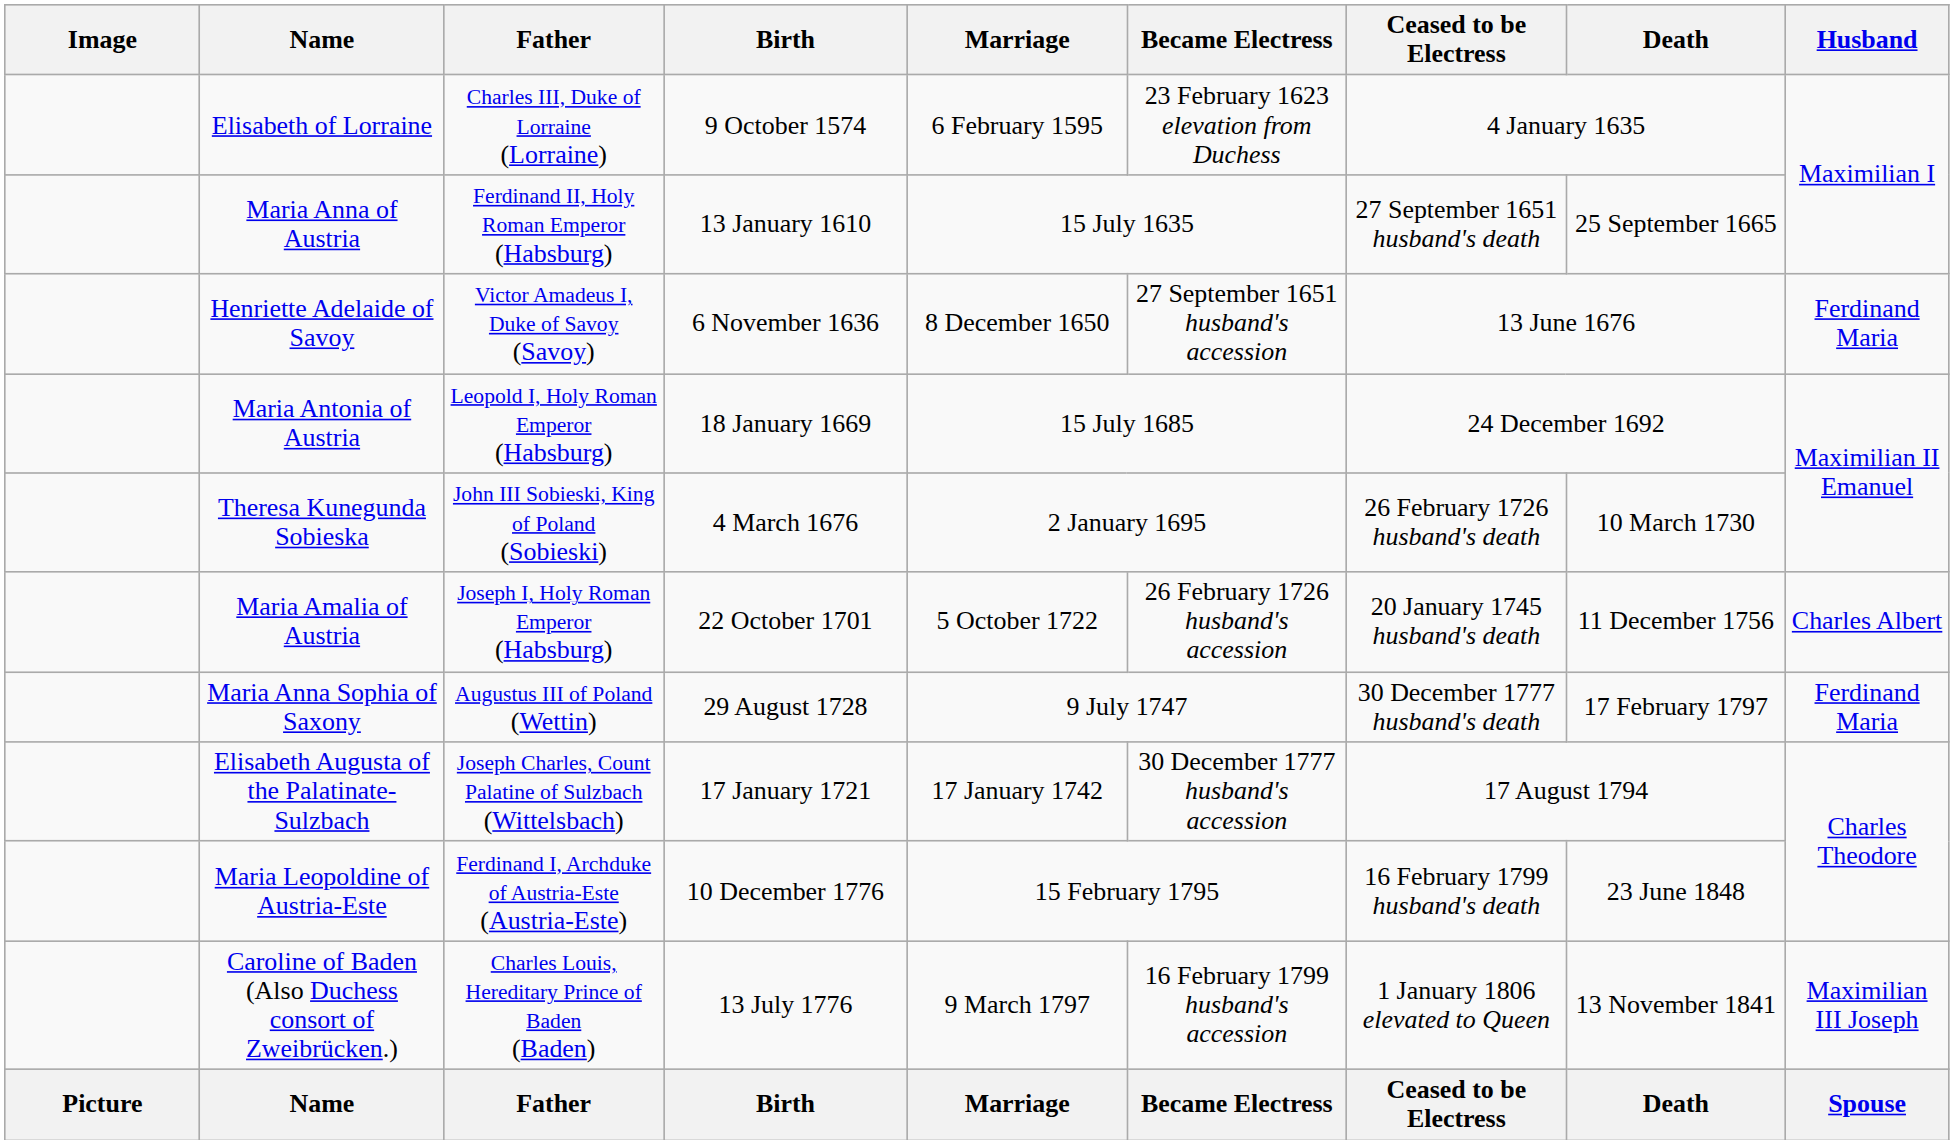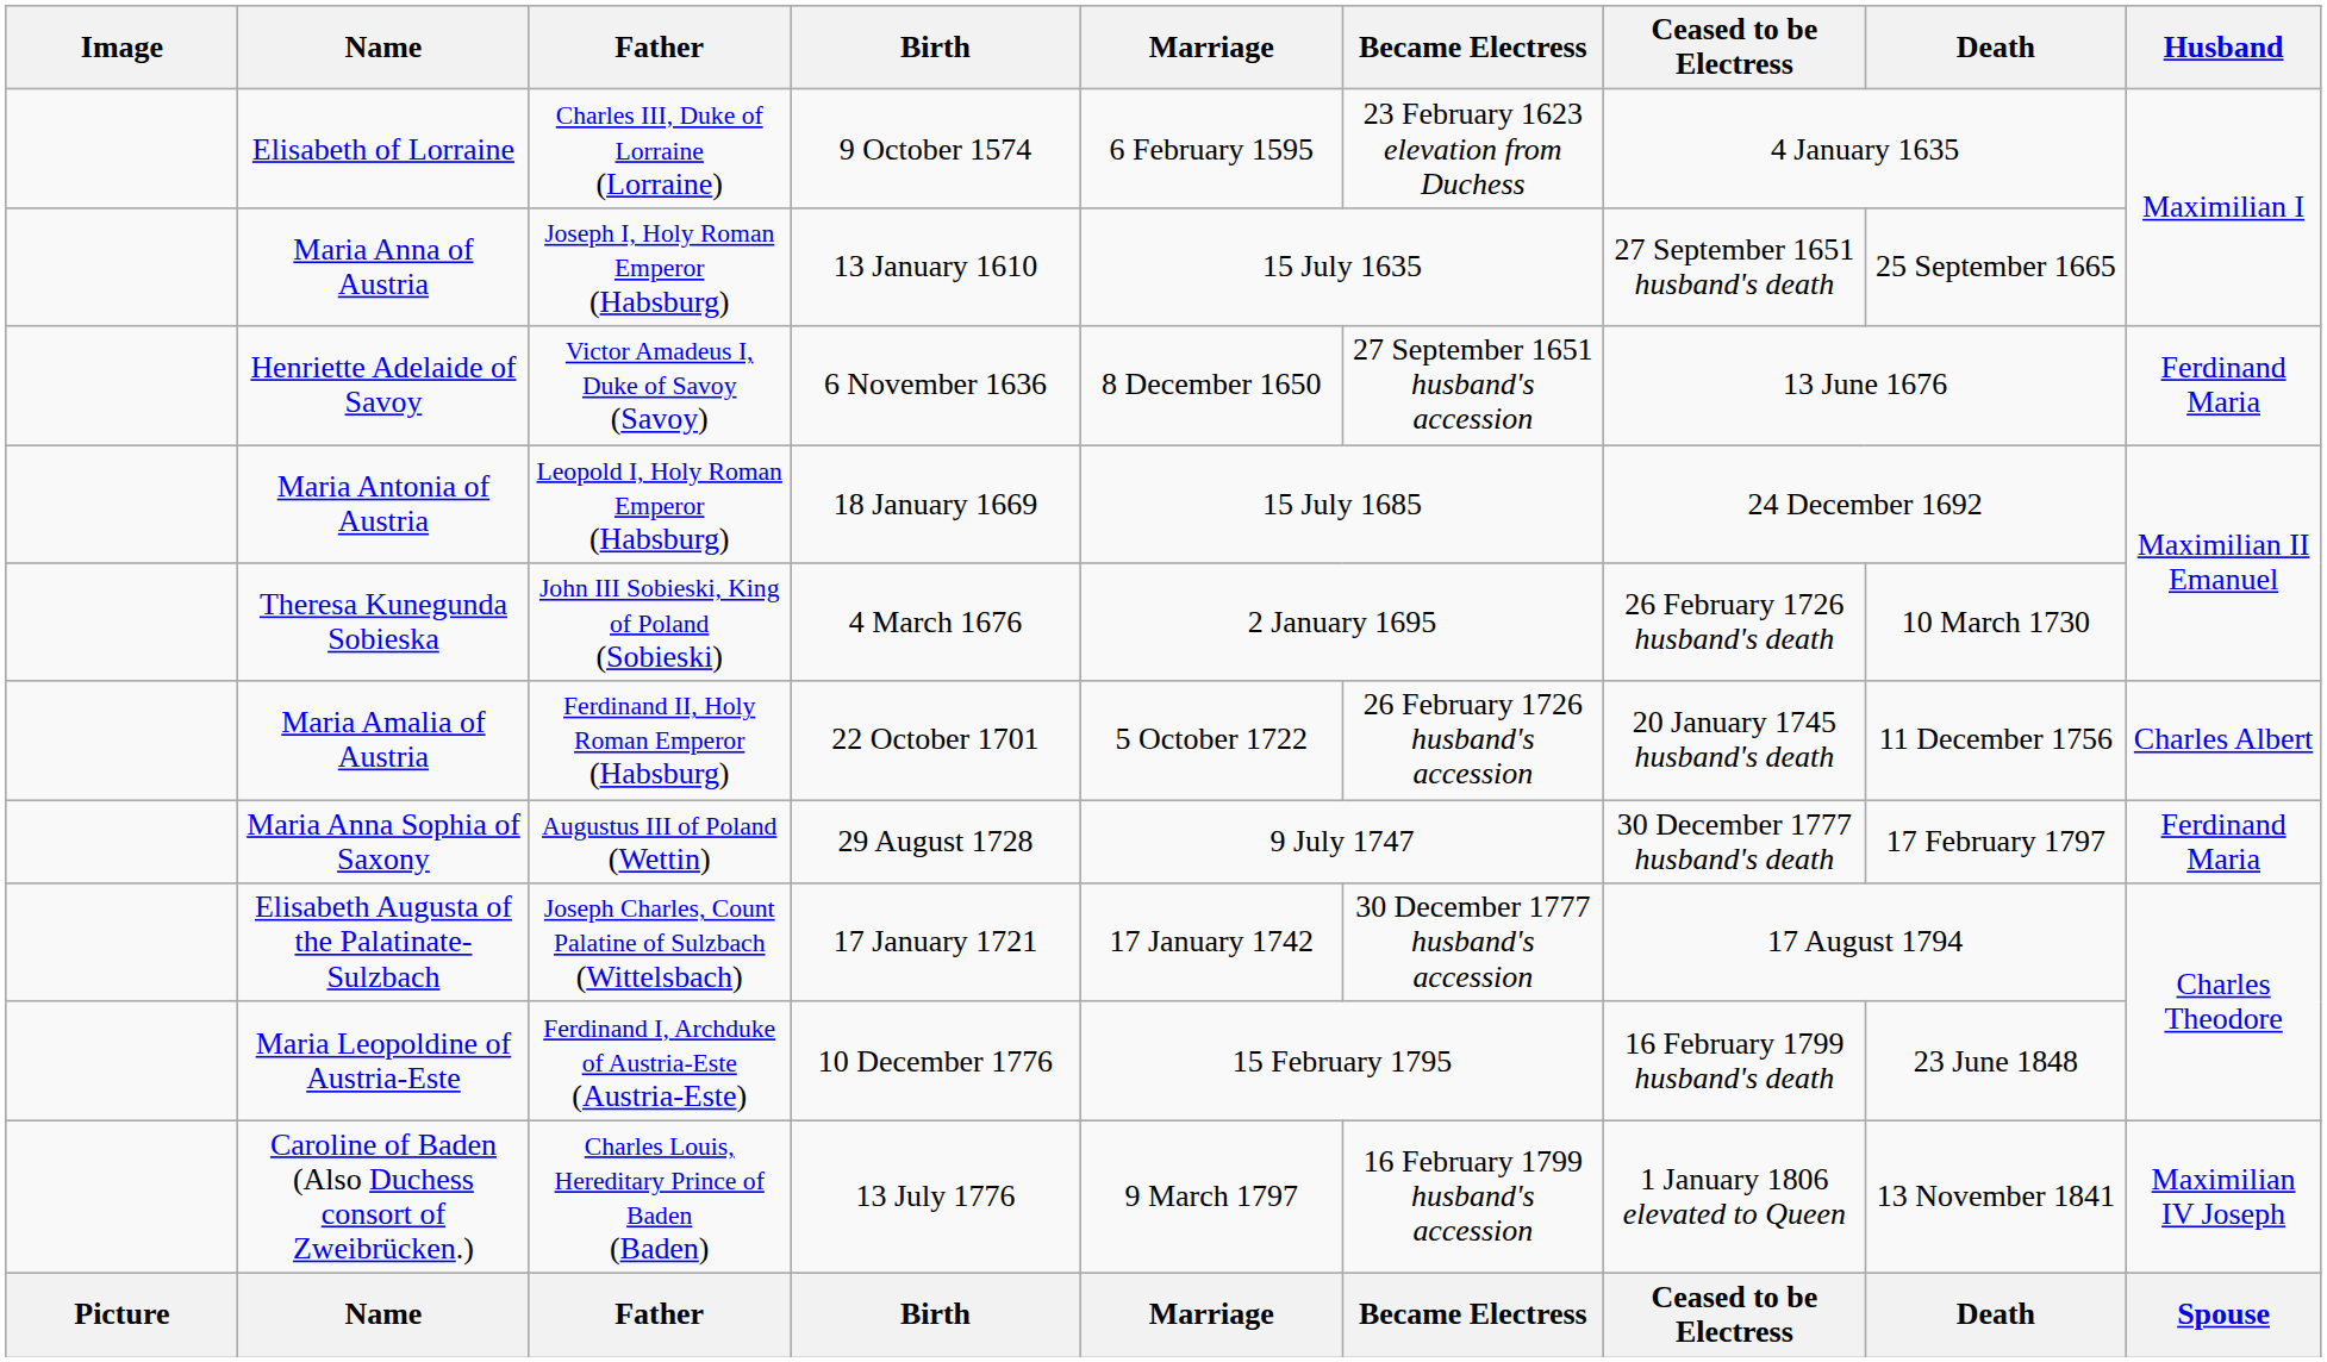 <table width=95% class="wikitable">
 <tr>
 <th width = "8%">Image</th>
 <th width = "10%">Name</th>
 <th width = "9%">Father</th>
 <th width = "10%">Birth</th>
 <th width = "9%">Marriage</th>
 <th width = "9%">Became Electress</th>
 <th width = "9%">Ceased to be Electress</th>
 <th width = "9%">Death</th>
 <th width = "6%"><a href='#'>Husband</a></th>
 </tr>
 <tr>
 <td align="center"></td>
 <td align="center"><a href='#'>Elisabeth of Lorraine</a></td>
 <td align="center"><small><a href='#'>Charles III, Duke of Lorraine</a></small> <br> (<a href='#'>Lorraine</a>)</td>
 <td align="center">9 October 1574</td>
 <td align="center">6 February 1595</td>
 <td align="center">23 February 1623<br><em>elevation from Duchess</em></td>
 <td align="center" colspan="2">4 January 1635</td>
 <td align="center" rowspan="2"><a href='#'>Maximilian I</a></td>
 </tr>
 <tr>
 <td align="center"></td>
 <td align="center"><a href='#'>Maria Anna of Austria</a></td>
-<td align="center"><small><a href='#'>Ferdinand II, Holy Roman Emperor</a></small> <br> (<a href='#'>Habsburg</a>)</td>
+<td align="center"><small><a href='#'>Joseph I, Holy Roman Emperor</a></small> <br> (<a href='#'>Habsburg</a>)</td>
 <td align=center>13 January 1610</td>
 <td align="center" colspan="2">15 July 1635</td>
 <td align="center">27 September 1651<br><em>husband's death</em></td>
 <td align="center">25 September 1665</td>
 </tr>
 <tr>
 <td align="center"></td>
 <td align="center"><a href='#'>Henriette Adelaide of Savoy</a></td>
 <td align="center"><small><a href='#'>Victor Amadeus I, Duke of Savoy</a></small> <br> (<a href='#'>Savoy</a>)</td>
 <td align=center>6 November 1636</td>
 <td align="center">8 December 1650</td>
 <td align="center">27 September 1651<br><em>husband's accession</em></td>
 <td align="center" colspan="2">13 June 1676</td>
 <td align="center"><a href='#'>Ferdinand Maria</a></td>
 </tr>
 <tr>
 <td align="center"></td>
 <td align="center"><a href='#'>Maria Antonia of Austria</a></td>
 <td align="center"><small><a href='#'>Leopold I, Holy Roman Emperor</a></small> <br> (<a href='#'>Habsburg</a>)</td>
 <td align=center>18 January 1669</td>
 <td align="center" colspan="2">15 July 1685</td>
 <td align="center" colspan="2">24 December 1692</td>
 <td align="center" rowspan="2"><a href='#'>Maximilian II Emanuel</a></td>
 </tr>
 <tr>
 <td align="center"></td>
 <td align="center"><a href='#'>Theresa Kunegunda Sobieska</a><br></td>
 <td align="center"><small><a href='#'>John III Sobieski, King of Poland</a></small> <br>(<a href='#'>Sobieski</a>)</td>
 <td align=center>4 March 1676</td>
 <td align="center" colspan="2">2 January 1695</td>
 <td align="center">26 February 1726<br><em>husband's death</em></td>
 <td align="center">10 March 1730</td>
 </tr>
 <tr>
 <td align="center"></td>
 <td align="center"><a href='#'>Maria Amalia of Austria</a><br></td>
-<td align="center"><small><a href='#'>Joseph I, Holy Roman Emperor</a></small> <br> (<a href='#'>Habsburg</a>)</td>
+<td align="center"><small><a href='#'>Ferdinand II, Holy Roman Emperor</a></small> <br> (<a href='#'>Habsburg</a>)</td>
 <td align="center">22 October 1701</td>
 <td align="center">5 October 1722</td>
 <td align="center">26 February 1726<br><em>husband's accession</em></td>
 <td align="center">20 January 1745<br><em>husband's death</em></td>
 <td align=center>11 December 1756</td>
 <td align="center"><a href='#'>Charles Albert</a></td>
 </tr>
 <tr>
 <td align="center"></td>
 <td align="center"><a href='#'>Maria Anna Sophia of Saxony</a></td>
 <td align="center"><small><a href='#'>Augustus III of Poland</a></small> <br> (<a href='#'>Wettin</a>)</td>
 <td align="center">29 August 1728</td>
 <td align="center" colspan="2">9 July 1747</td>
 <td align="center">30 December 1777<br><em>husband's death</em></td>
 <td align=center>17 February 1797</td>
 <td align="center"><a href='#'>Ferdinand Maria</a></td>
 </tr>
 <tr>
 <td align="center"></td>
 <td align="center"><a href='#'>Elisabeth Augusta of the Palatinate-Sulzbach</a><br></td>
 <td align="center"><small><a href='#'>Joseph Charles, Count Palatine of Sulzbach</a></small> <br> (<a href='#'>Wittelsbach</a>)</td>
 <td align=center>17 January 1721</td>
 <td align=center>17 January 1742</td>
 <td align="center">30 December 1777<br><em>husband's accession</em></td>
 <td align="center" colspan="2">17 August 1794</td>
 <td align="center" rowspan="2"><a href='#'>Charles Theodore</a></td>
 </tr>
 <tr>
 <td align="center"></td>
 <td align="center"><a href='#'>Maria Leopoldine of Austria-Este</a><br></td>
 <td align="center"><small><a href='#'>Ferdinand I, Archduke of Austria-Este</a></small> <br>(<a href='#'>Austria-Este</a>)</td>
 <td align=center>10 December 1776</td>
 <td align="center" colspan="2">15 February 1795</td>
 <td align="center">16 February 1799<br><em>husband's death</em></td>
 <td align="center">23 June 1848</td>
 </tr>
 <tr>
 <td align="center"></td>
 <td align="center"><a href='#'>Caroline of Baden</a><br>(Also <a href='#'>Duchess consort of Zweibrücken</a>.)</td>
 <td align="center"><small><a href='#'>Charles Louis, Hereditary Prince of Baden</a></small> <br> (<a href='#'>Baden</a>)</td>
 <td align="center">13 July 1776</td>
 <td align="center">9 March 1797</td>
 <td align="center">16 February 1799<br><em>husband's accession</em></td>
 <td align="center">1 January 1806<br><em>elevated to Queen</em></td>
 <td align=center>13 November 1841</td>
-<td align="center"><a href='#'>Maximilian III Joseph</a></td>
+<td align="center"><a href='#'>Maximilian IV Joseph</a></td>
 </tr>
 <tr>
 <th>Picture</th>
 <th>Name</th>
 <th>Father</th>
 <th>Birth</th>
 <th>Marriage</th>
 <th>Became Electress</th>
 <th>Ceased to be Electress</th>
 <th>Death</th>
 <th><a href='#'>Spouse</a></th>
 </tr>
 </table>
